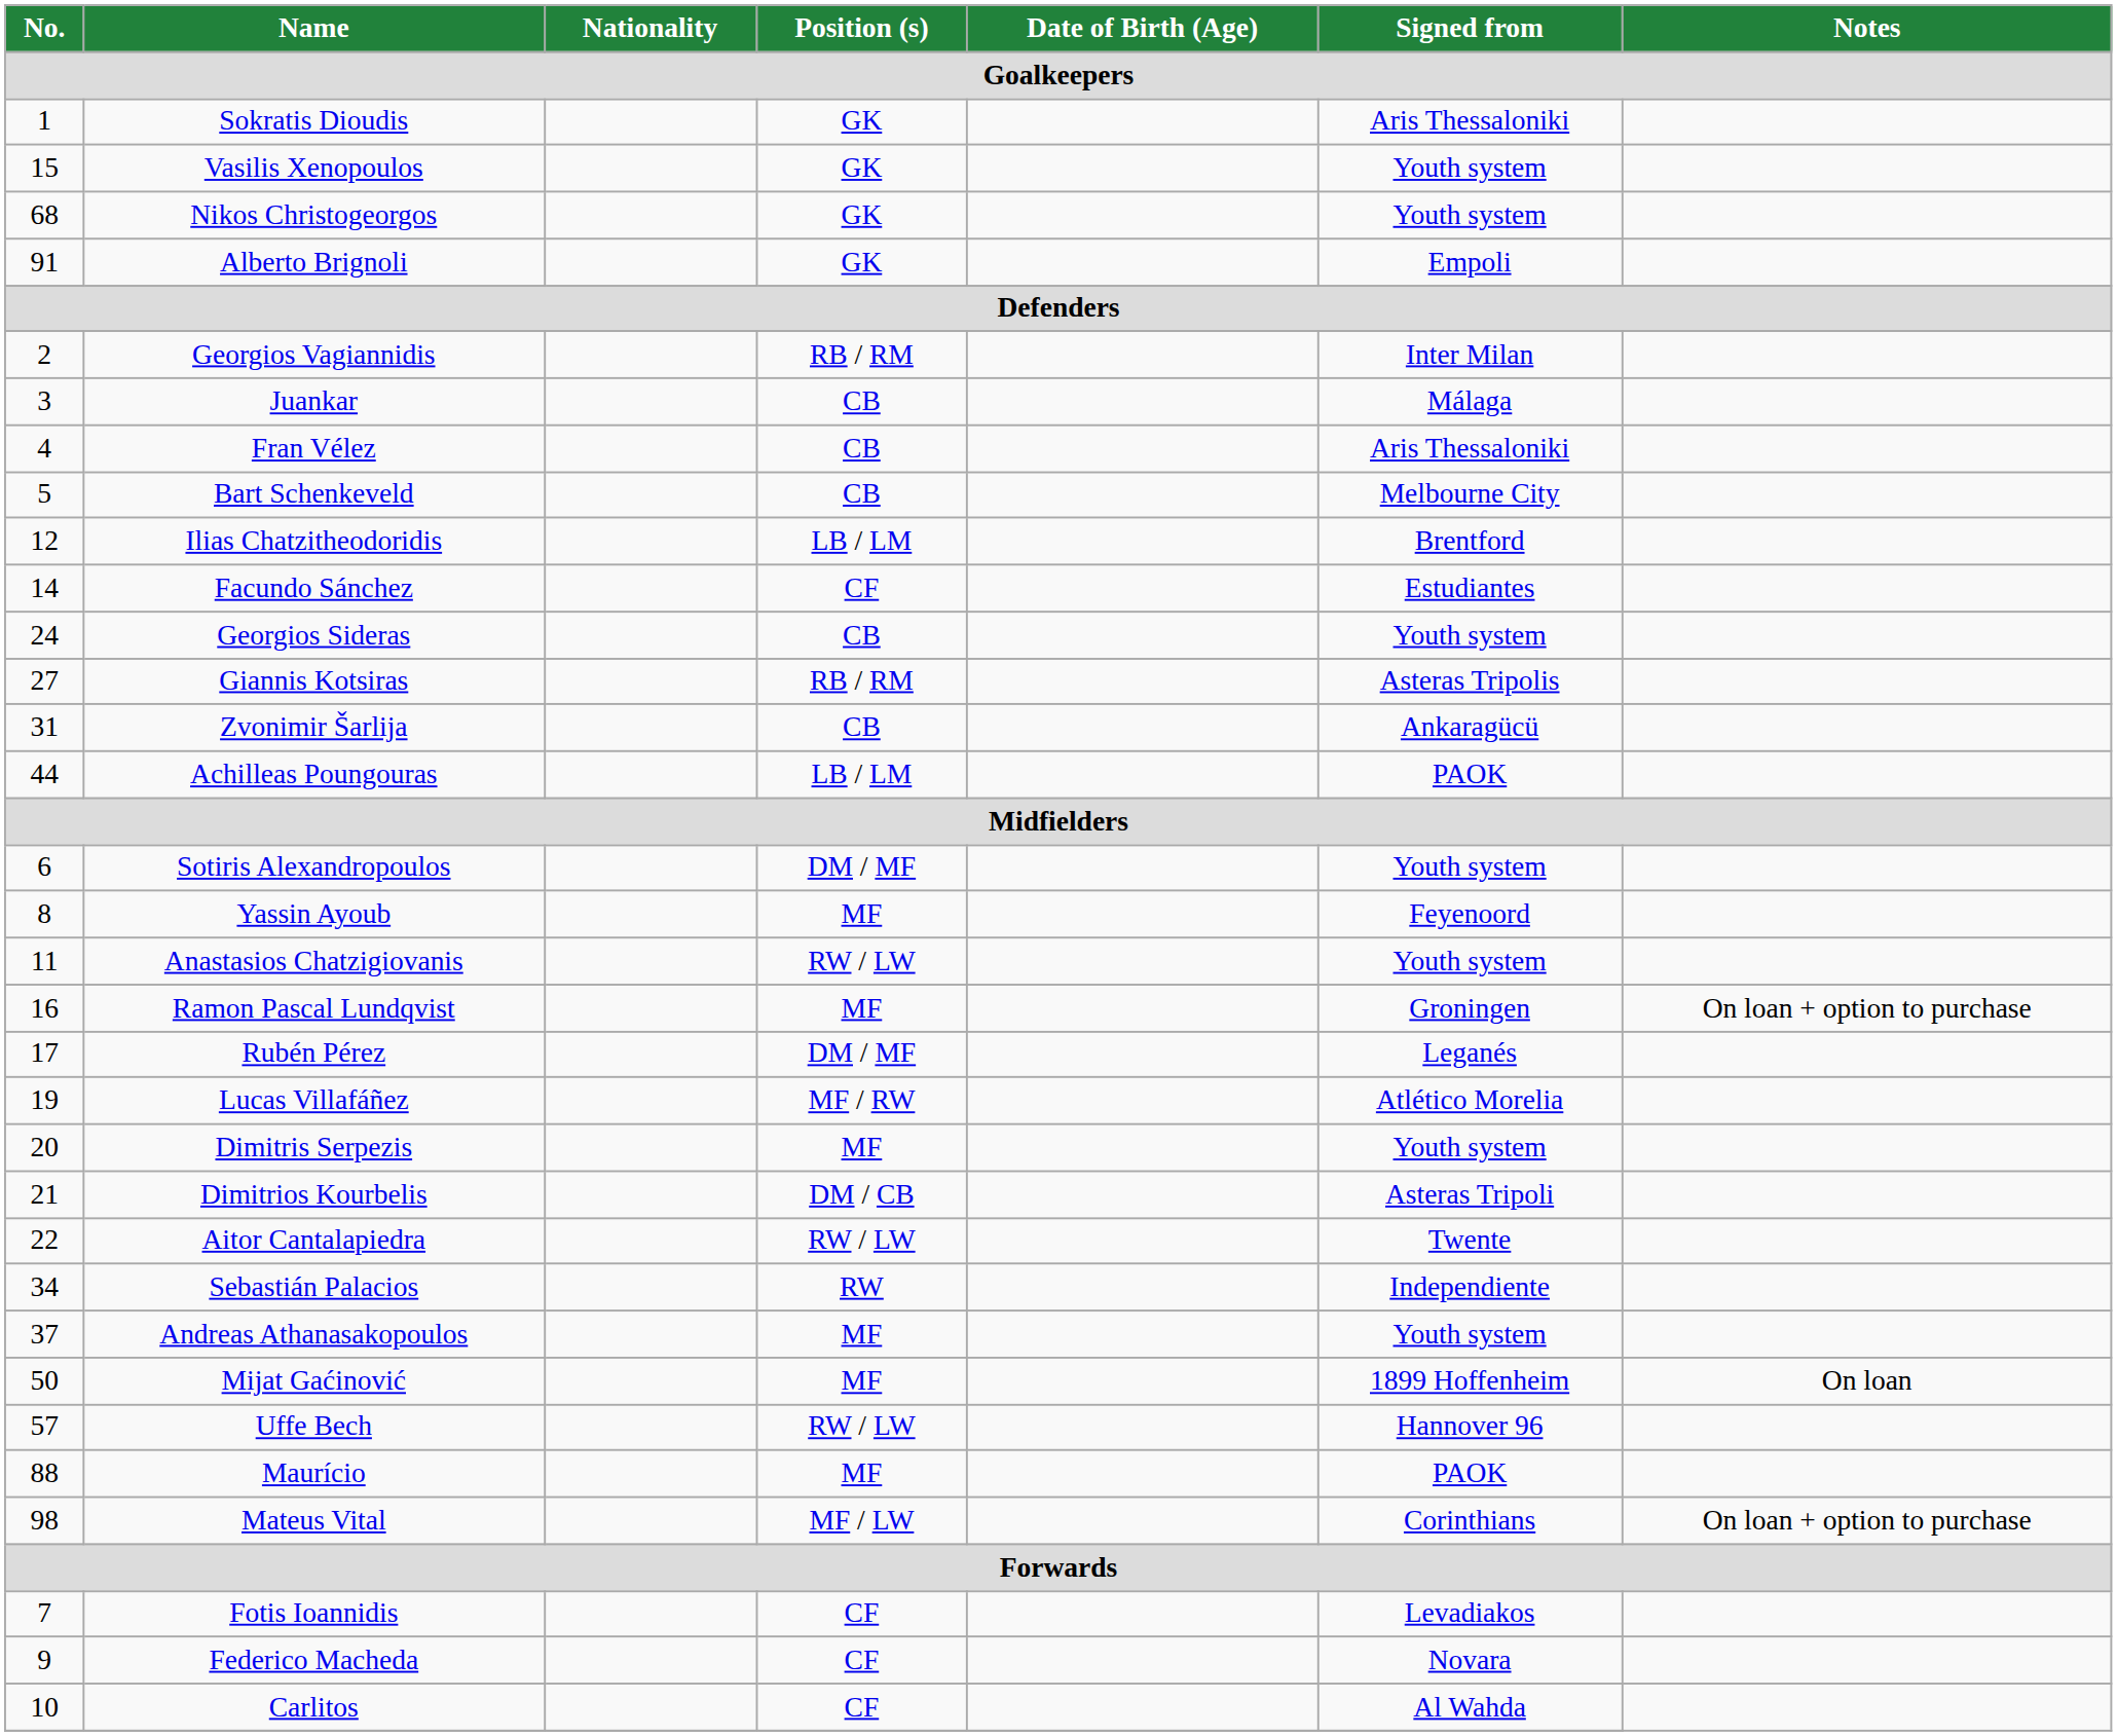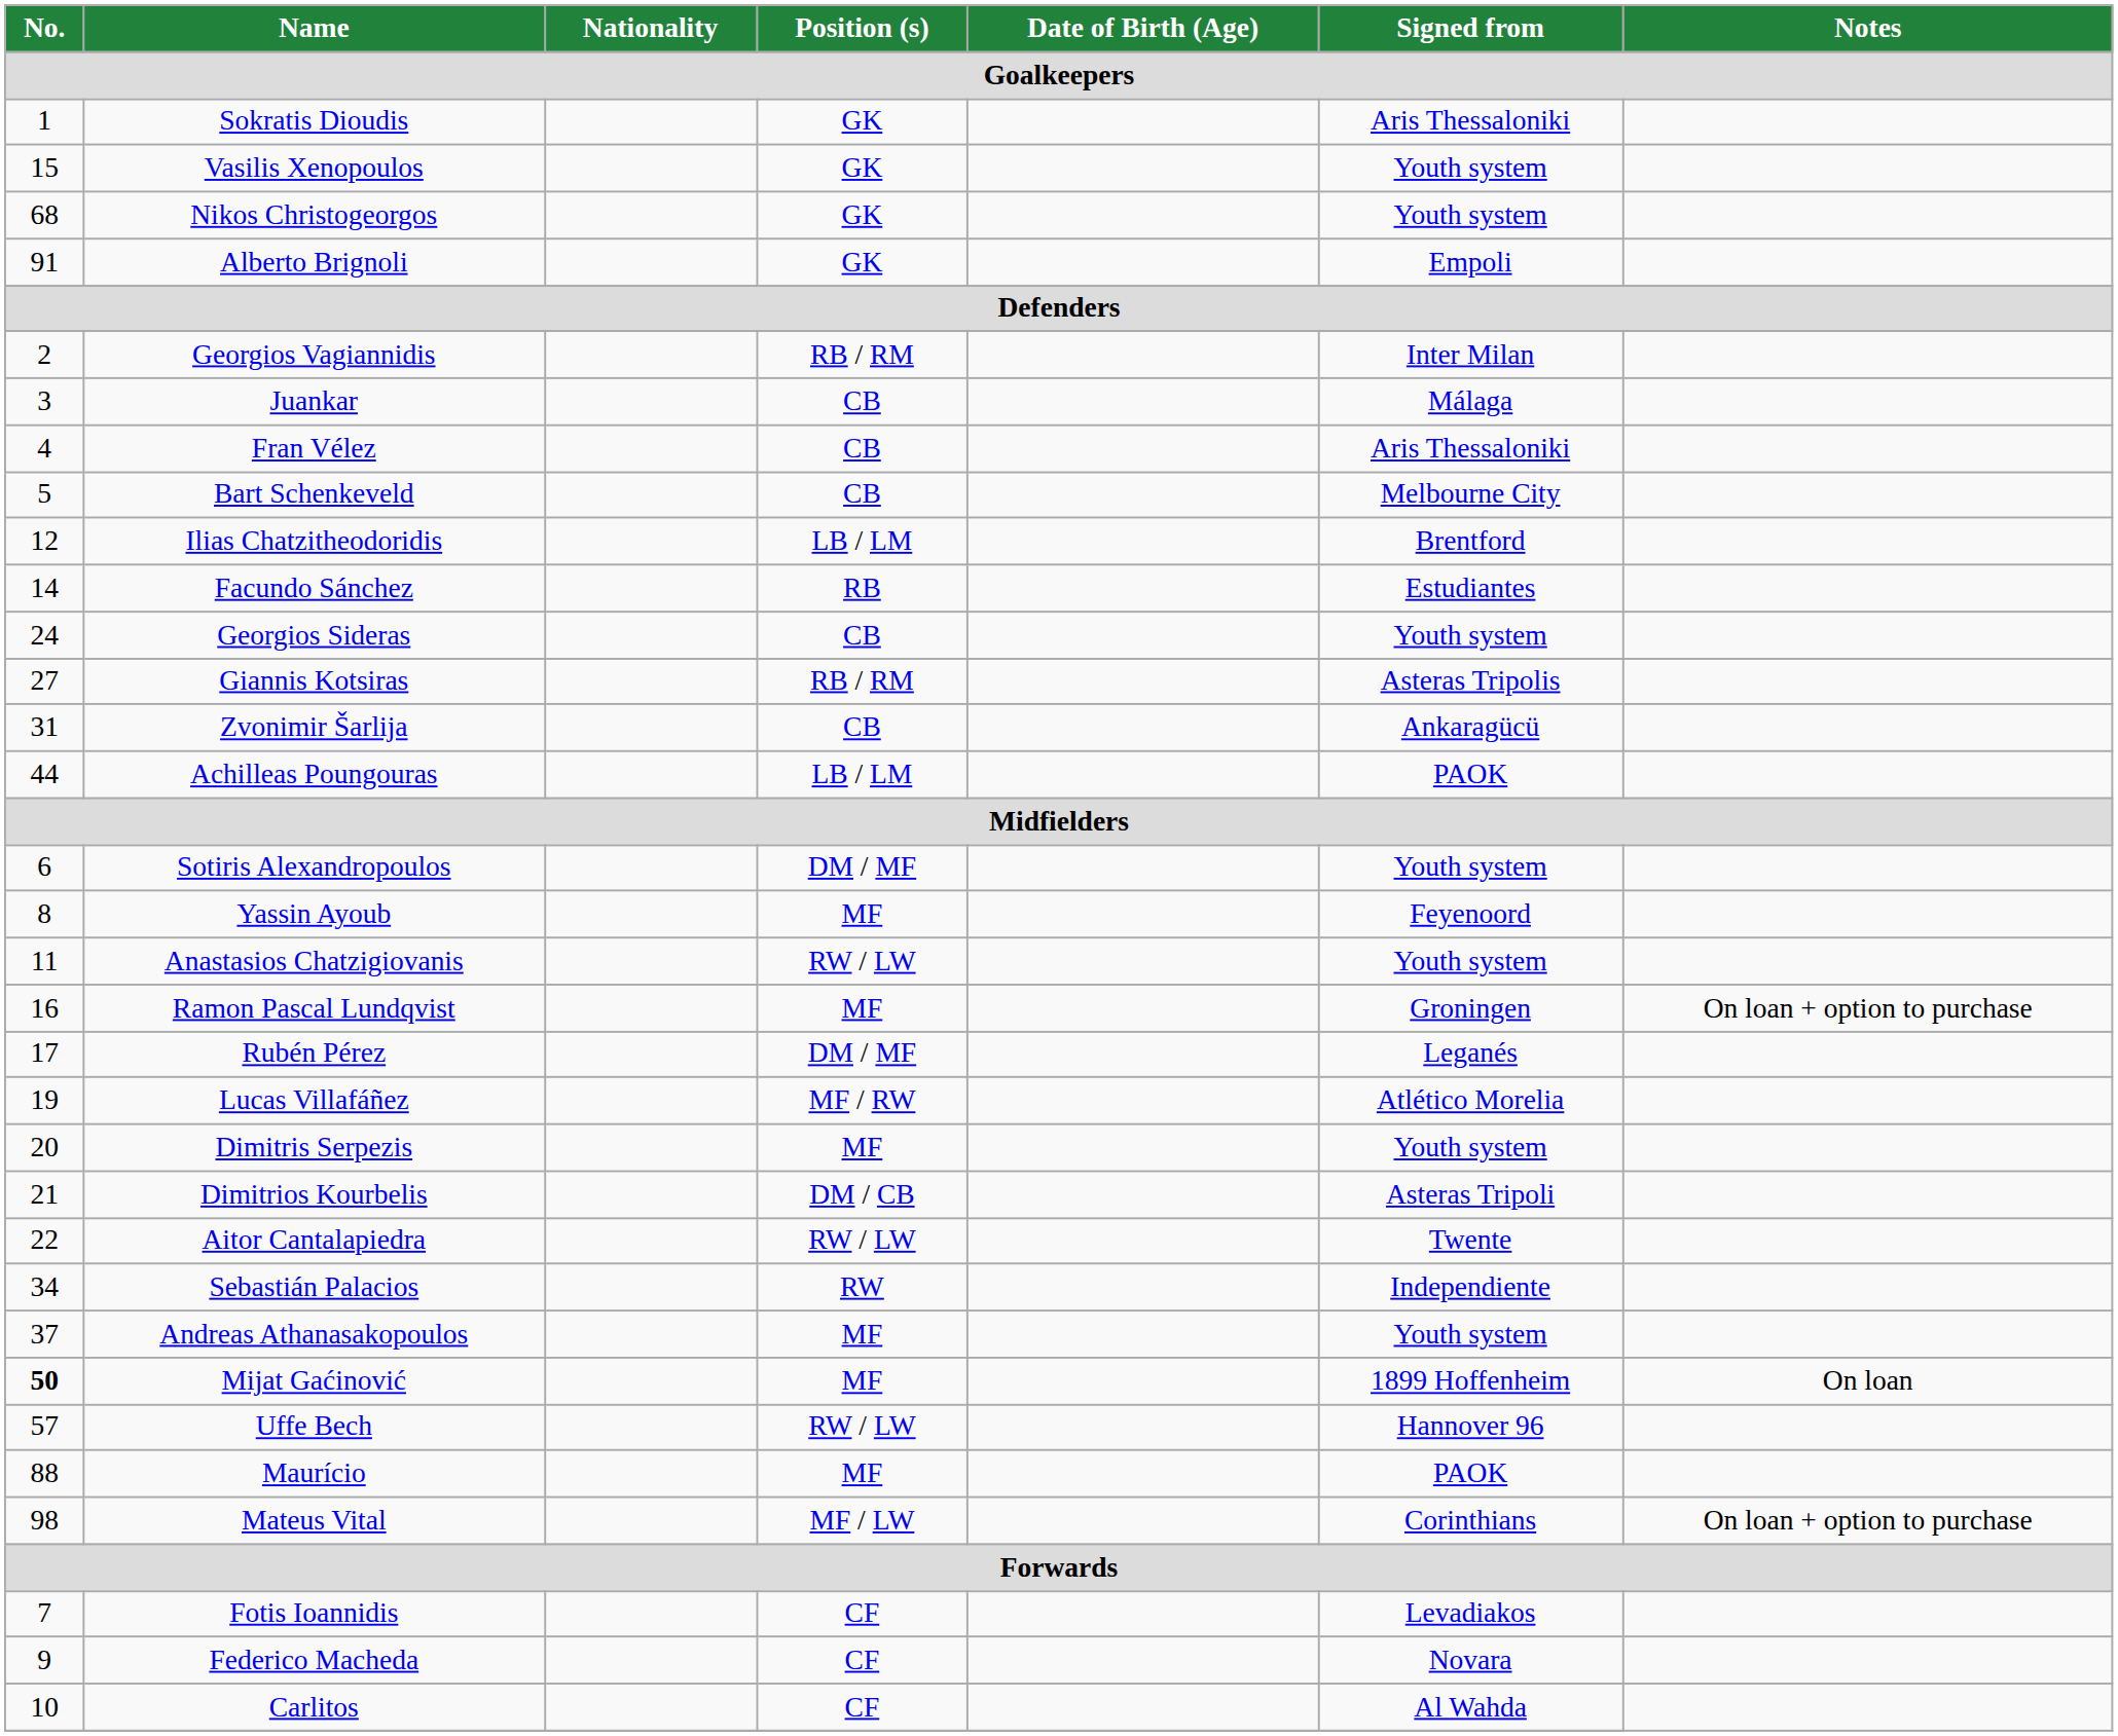 <table class="wikitable" style="text-align:center; font-size:90%; width:85%;">
 <tr>
 <th style="background:#21823b; color:white; text-align:center;">No.</th>
 <th style="background:#21823b; color:white; text-align:center;">Name</th>
 <th style="background:#21823b; color:white; text-align:center;">Nationality</th>
 <th style="background:#21823b; color:white; text-align:center;">Position (s)</th>
 <th style="background:#21823b; color:white; text-align:center;">Date of Birth (Age)</th>
 <th style="background:#21823b; color:white; text-align:center;">Signed from</th>
 <th style="background:#21823b; color:white; text-align:center;">Notes</th>
 </tr>
 <tr>
 <th colspan="7" style="background:#dcdcdc; text-align:center;">Goalkeepers</th>
 </tr>
 <tr>
 <td>1</td>
 <td><a href='#'>Sokratis Dioudis</a></td>
 <td></td>
 <td><a href='#'>GK</a></td>
 <td></td>
 <td> <a href='#'>Aris Thessaloniki</a></td>
 <td></td>
 </tr>
 <tr>
 <td>15</td>
 <td><a href='#'>Vasilis Xenopoulos</a></td>
 <td></td>
 <td><a href='#'>GK</a></td>
 <td></td>
 <td><a href='#'>Youth system</a></td>
 <td></td>
 </tr>
 <tr>
 <td>68</td>
 <td><a href='#'>Nikos Christogeorgos</a></td>
 <td></td>
 <td><a href='#'>GK</a></td>
 <td></td>
 <td><a href='#'>Youth system</a></td>
 <td></td>
 </tr>
 <tr>
 <td>91</td>
 <td><a href='#'>Alberto Brignoli</a></td>
 <td></td>
 <td><a href='#'>GK</a></td>
 <td></td>
 <td> <a href='#'>Empoli</a></td>
 <td></td>
 </tr>
 <tr>
 <th colspan="7" style="background:#dcdcdc; text-align:center;">Defenders</th>
 </tr>
 <tr>
 <td>2</td>
 <td><a href='#'>Georgios Vagiannidis</a></td>
 <td></td>
 <td><a href='#'>RB</a> / <a href='#'>RM</a></td>
 <td></td>
 <td> <a href='#'>Inter Milan</a></td>
 <td></td>
 </tr>
 <tr>
 <td>3</td>
 <td><a href='#'>Juankar</a></td>
 <td></td>
 <td><a href='#'>CB</a></td>
 <td></td>
 <td> <a href='#'>Málaga</a></td>
 <td></td>
 </tr>
 <tr>
 <td>4</td>
 <td><a href='#'>Fran Vélez</a></td>
 <td></td>
 <td><a href='#'>CB</a></td>
 <td></td>
 <td> <a href='#'>Aris Thessaloniki</a></td>
 <td></td>
 </tr>
 <tr>
 <td>5</td>
 <td><a href='#'>Bart Schenkeveld</a></td>
 <td></td>
 <td><a href='#'>CB</a></td>
 <td></td>
 <td> <a href='#'>Melbourne City</a></td>
 <td></td>
 </tr>
 <tr>
 <td>12</td>
 <td><a href='#'>Ilias Chatzitheodoridis</a></td>
 <td></td>
 <td><a href='#'>LB</a> / <a href='#'>LM</a></td>
 <td></td>
 <td> <a href='#'>Brentford</a></td>
 <td></td>
 </tr>
 <tr>
 <td>14</td>
 <td><a href='#'>Facundo Sánchez</a></td>
 <td></td>
-<td><a href='#'>CF</a></td>
+<td><a href='#'>RB</a></td>
 <td></td>
 <td> <a href='#'>Estudiantes</a></td>
 <td></td>
 </tr>
 <tr>
 <td>24</td>
 <td><a href='#'>Georgios Sideras</a></td>
 <td></td>
 <td><a href='#'>CB</a></td>
 <td></td>
 <td><a href='#'>Youth system</a></td>
 <td></td>
 </tr>
 <tr>
 <td>27</td>
 <td><a href='#'>Giannis Kotsiras</a></td>
 <td></td>
 <td><a href='#'>RB</a> / <a href='#'>RM</a></td>
 <td></td>
 <td> <a href='#'>Asteras Tripolis</a></td>
 <td></td>
 </tr>
 <tr>
 <td>31</td>
 <td><a href='#'>Zvonimir Šarlija</a></td>
 <td></td>
 <td><a href='#'>CB</a></td>
 <td></td>
 <td> <a href='#'>Ankaragücü</a></td>
 <td></td>
 </tr>
 <tr>
 <td>44</td>
 <td><a href='#'>Achilleas Poungouras</a></td>
 <td></td>
 <td><a href='#'>LB</a> / <a href='#'>LM</a></td>
 <td></td>
 <td> <a href='#'>PAOK</a></td>
 <td></td>
 </tr>
 <tr>
 <th colspan="7" style="background:#dcdcdc; text-align:center;">Midfielders</th>
 </tr>
 <tr>
 <td>6</td>
 <td><a href='#'>Sotiris Alexandropoulos</a></td>
 <td></td>
 <td><a href='#'>DM</a> / <a href='#'>MF</a></td>
 <td></td>
 <td><a href='#'>Youth system</a></td>
 <td></td>
 </tr>
 <tr>
 <td>8</td>
 <td><a href='#'>Yassin Ayoub</a></td>
 <td></td>
 <td><a href='#'>MF</a></td>
 <td></td>
 <td> <a href='#'>Feyenoord</a></td>
 <td></td>
 </tr>
 <tr>
 <td>11</td>
 <td><a href='#'>Anastasios Chatzigiovanis</a></td>
 <td></td>
 <td><a href='#'>RW</a> / <a href='#'>LW</a></td>
 <td></td>
 <td><a href='#'>Youth system</a></td>
 <td></td>
 </tr>
 <tr>
 <td>16</td>
 <td><a href='#'>Ramon Pascal Lundqvist</a></td>
 <td></td>
 <td><a href='#'>MF</a></td>
 <td></td>
 <td> <a href='#'>Groningen</a></td>
 <td>On loan + option to purchase</td>
 </tr>
 <tr>
 <td>17</td>
 <td><a href='#'>Rubén Pérez</a></td>
 <td></td>
 <td><a href='#'>DM</a> / <a href='#'>MF</a></td>
 <td></td>
 <td> <a href='#'>Leganés</a></td>
 <td></td>
 </tr>
 <tr>
 <td>19</td>
 <td><a href='#'>Lucas Villafáñez</a></td>
 <td></td>
 <td><a href='#'>MF</a> / <a href='#'>RW</a></td>
 <td></td>
 <td> <a href='#'>Atlético Morelia</a></td>
 <td></td>
 </tr>
 <tr>
 <td>20</td>
 <td><a href='#'>Dimitris Serpezis</a></td>
 <td></td>
 <td><a href='#'>MF</a></td>
 <td></td>
 <td><a href='#'>Youth system</a></td>
 <td></td>
 </tr>
 <tr>
 <td>21</td>
 <td><a href='#'>Dimitrios Kourbelis</a></td>
 <td></td>
 <td><a href='#'>DM</a> / <a href='#'>CB</a></td>
 <td></td>
 <td> <a href='#'>Asteras Tripoli</a></td>
 <td></td>
 </tr>
 <tr>
 <td>22</td>
 <td><a href='#'>Aitor Cantalapiedra</a></td>
 <td></td>
 <td><a href='#'>RW</a> / <a href='#'>LW</a></td>
 <td></td>
 <td> <a href='#'>Twente</a></td>
 <td></td>
 </tr>
 <tr>
 <td>34</td>
 <td><a href='#'>Sebastián Palacios</a></td>
 <td></td>
 <td><a href='#'>RW</a></td>
 <td></td>
 <td> <a href='#'>Independiente</a></td>
 <td></td>
 </tr>
 <tr>
 <td>37</td>
 <td><a href='#'>Andreas Athanasakopoulos</a></td>
 <td></td>
 <td><a href='#'>MF</a></td>
 <td></td>
 <td><a href='#'>Youth system</a></td>
 <td></td>
 </tr>
 <tr>
-<td>50</td>
+<td><strong>50</strong></td>
 <td><a href='#'>Mijat Gaćinović</a></td>
 <td></td>
 <td><a href='#'>MF</a></td>
 <td></td>
 <td> <a href='#'>1899 Hoffenheim</a></td>
 <td>On loan</td>
 </tr>
 <tr>
 <td>57</td>
 <td><a href='#'>Uffe Bech</a></td>
 <td></td>
 <td><a href='#'>RW</a> / <a href='#'>LW</a></td>
 <td></td>
 <td> <a href='#'>Hannover 96</a></td>
 <td></td>
 </tr>
 <tr>
 <td>88</td>
 <td><a href='#'>Maurício</a></td>
 <td></td>
 <td><a href='#'>MF</a></td>
 <td></td>
 <td> <a href='#'>PAOK</a></td>
 <td></td>
 </tr>
 <tr>
 <td>98</td>
 <td><a href='#'>Mateus Vital</a></td>
 <td></td>
 <td><a href='#'>MF</a> / <a href='#'>LW</a></td>
 <td></td>
 <td> <a href='#'>Corinthians</a></td>
 <td>On loan + option to purchase</td>
 </tr>
 <tr>
 <th colspan="7" style="background:#dcdcdc; text-align:center;">Forwards</th>
 </tr>
 <tr>
 <td>7</td>
 <td><a href='#'>Fotis Ioannidis</a></td>
 <td></td>
 <td><a href='#'>CF</a></td>
 <td></td>
 <td> <a href='#'>Levadiakos</a></td>
 <td></td>
 </tr>
 <tr>
 <td>9</td>
 <td><a href='#'>Federico Macheda</a></td>
 <td></td>
 <td><a href='#'>CF</a></td>
 <td></td>
 <td> <a href='#'>Novara</a></td>
 <td></td>
 </tr>
 <tr>
 <td>10</td>
 <td><a href='#'>Carlitos</a></td>
 <td></td>
 <td><a href='#'>CF</a></td>
 <td></td>
 <td> <a href='#'>Al Wahda</a></td>
 </tr>
 <tr>
 </tr>
 </table>
